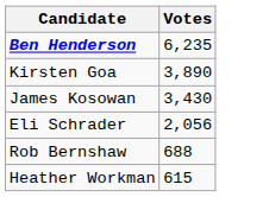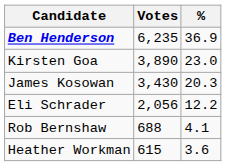 <table class="wikitable" align="left">
 <tr>
 <th>Candidate</th>
 <th>Votes</th>
+<th>%</th>
 </tr>
 <tr>
 <td><strong><em><a href='#'>Ben Henderson</a></em></strong></td>
 <td>6,235</td>
+<td>36.9</td>
 </tr>
 <tr>
 <td>Kirsten Goa</td>
 <td>3,890</td>
+<td>23.0</td>
 </tr>
 <tr>
 <td>James Kosowan</td>
 <td>3,430</td>
+<td>20.3</td>
 </tr>
 <tr>
 <td>Eli Schrader</td>
 <td>2,056</td>
+<td>12.2</td>
 </tr>
 <tr>
 <td>Rob Bernshaw</td>
 <td>688</td>
+<td>4.1</td>
 </tr>
 <tr>
 <td>Heather Workman</td>
 <td>615</td>
+<td>3.6</td>
 </tr>
 </table>
